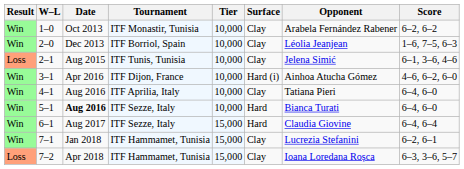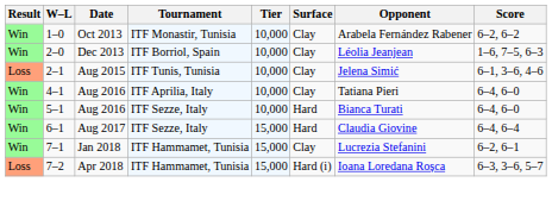 <table class="sortable wikitable">
 <tr>
 <th>Result</th>
 <th class="unsortable">W–L</th>
 <th>Date</th>
 <th>Tournament</th>
 <th>Tier</th>
 <th>Surface</th>
 <th>Opponent</th>
 <th class="unsortable">Score</th>
 </tr>
 <tr>
 <td style="background:#98fb98;">Win</td>
 <td>1–0</td>
 <td>Oct 2013</td>
 <td style="background:#f0f8ff;">ITF Monastir, Tunisia</td>
 <td style="background:#f0f8ff;">10,000</td>
 <td>Clay</td>
 <td> Arabela Fernández Rabener</td>
 <td>6–2, 6–2</td>
 </tr>
 <tr>
 <td style="background:#98fb98;">Win</td>
 <td>2–0</td>
 <td>Dec 2013</td>
 <td style="background:#f0f8ff;">ITF Borriol, Spain</td>
 <td style="background:#f0f8ff;">10,000</td>
 <td>Clay</td>
 <td> <a href='#'>Léolia Jeanjean</a></td>
 <td>1–6, 7–5, 6–3</td>
 </tr>
 <tr>
 <td style="background:#ffa07a;">Loss</td>
 <td>2–1</td>
 <td>Aug 2015</td>
 <td style="background:#f0f8ff;">ITF Tunis, Tunisia</td>
 <td style="background:#f0f8ff;">10,000</td>
 <td>Clay</td>
 <td> <a href='#'>Jelena Simić</a></td>
 <td>6–1, 3–6, 4–6</td>
 </tr>
 <tr>
 <td style="background:#98fb98;">Win</td>
-<td>3–1</td>
-<td>Apr 2016</td>
-<td style="background:#f0f8ff;">ITF Dijon, France</td>
-<td style="background:#f0f8ff;">10,000</td>
-<td>Hard (i)</td>
-<td> Ainhoa Atucha Gómez</td>
-<td>4–6, 6–2, 6–0</td>
-</tr>
-<tr>
-<td style="background:#98fb98;">Win</td>
 <td>4–1</td>
 <td>Aug 2016</td>
 <td style="background:#f0f8ff;">ITF Aprilia, Italy</td>
 <td style="background:#f0f8ff;">10,000</td>
 <td>Clay</td>
 <td> Tatiana Pieri</td>
 <td>6–4, 6–0</td>
 </tr>
 <tr>
 <td style="background:#98fb98;">Win</td>
 <td>5–1</td>
-<td><strong>Aug 2016</strong></td>
+<td>Aug 2016</td>
 <td style="background:#f0f8ff;">ITF Sezze, Italy</td>
 <td style="background:#f0f8ff;">10,000</td>
 <td>Hard</td>
 <td> <a href='#'>Bianca Turati</a></td>
 <td>6–4, 6–0</td>
 </tr>
 <tr>
 <td style="background:#98fb98;">Win</td>
 <td>6–1</td>
 <td>Aug 2017</td>
 <td style="background:#f0f8ff;">ITF Sezze, Italy</td>
 <td style="background:#f0f8ff;">15,000</td>
 <td>Hard</td>
 <td> <a href='#'>Claudia Giovine</a></td>
 <td>6–4, 6–4</td>
 </tr>
 <tr>
 <td bgcolor="98FB98">Win</td>
 <td>7–1</td>
 <td>Jan 2018</td>
 <td style="background:#f0f8ff;">ITF Hammamet, Tunisia</td>
 <td style="background:#f0f8ff;">15,000</td>
 <td>Clay</td>
 <td> <a href='#'>Lucrezia Stefanini</a></td>
 <td>6–2, 6–1</td>
 </tr>
 <tr>
 <td style="background:#ffa07a;">Loss</td>
 <td>7–2</td>
 <td>Apr 2018</td>
 <td style="background:#f0f8ff;">ITF Hammamet, Tunisia</td>
 <td style="background:#f0f8ff;">15,000</td>
-<td>Clay</td>
+<td>Hard (i)</td>
 <td> <a href='#'>Ioana Loredana Roșca</a></td>
 <td>6–3, 3–6, 5–7</td>
 </tr>
 </table>
